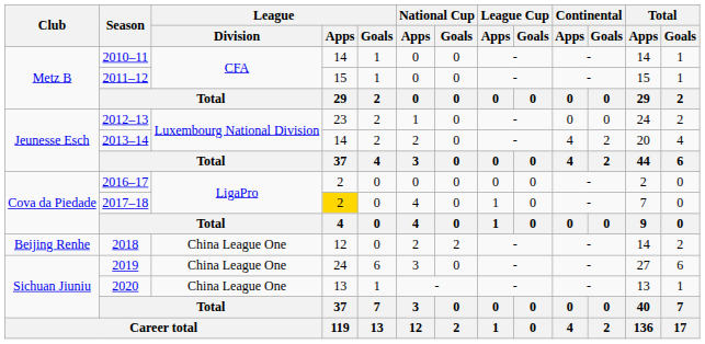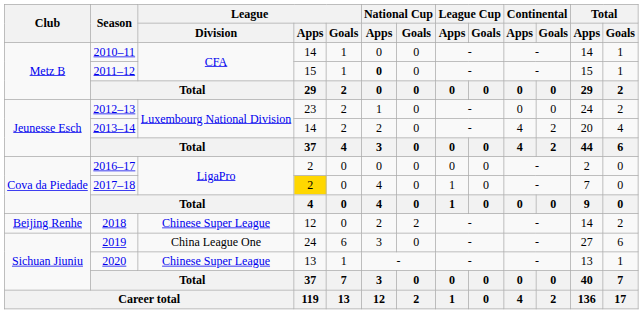 <table class="wikitable" style="text-align: center">
 <tr>
 <th rowspan="2">Club</th>
 <th rowspan="2">Season</th>
 <th colspan="3">League</th>
 <th colspan="2">National Cup</th>
 <th colspan="2">League Cup</th>
 <th colspan="2">Continental</th>
 <th colspan="2">Total</th>
 </tr>
 <tr>
 <th>Division</th>
 <th>Apps</th>
 <th>Goals</th>
 <th>Apps</th>
 <th>Goals</th>
 <th>Apps</th>
 <th>Goals</th>
 <th>Apps</th>
 <th>Goals</th>
 <th>Apps</th>
 <th>Goals</th>
 </tr>
 <tr>
 <td rowspan=3><a href='#'>Metz B</a></td>
 <td><a href='#'>2010–11</a></td>
 <td rowspan="2"><a href='#'>CFA</a></td>
 <td>14</td>
 <td>1</td>
 <td>0</td>
 <td>0</td>
 <td colspan="2">-</td>
 <td colspan="2">-</td>
 <td>14</td>
 <td>1</td>
 </tr>
 <tr>
 <td><a href='#'>2011–12</a></td>
 <td>15</td>
 <td>1</td>
-<td>0</td>
+<td><strong>0</strong></td>
 <td>0</td>
 <td colspan="2">-</td>
 <td colspan="2">-</td>
 <td>15</td>
 <td>1</td>
 </tr>
 <tr>
 <th colspan="2">Total</th>
 <th>29</th>
 <th>2</th>
 <th>0</th>
 <th>0</th>
 <th>0</th>
 <th>0</th>
 <th>0</th>
 <th>0</th>
 <th>29</th>
 <th>2</th>
 </tr>
 <tr>
 <td rowspan="3"><a href='#'>Jeunesse Esch</a></td>
 <td><a href='#'>2012–13</a></td>
 <td rowspan="2"><a href='#'>Luxembourg National Division</a></td>
 <td>23</td>
 <td>2</td>
 <td>1</td>
 <td>0</td>
 <td colspan="2">-</td>
 <td>0</td>
 <td>0</td>
 <td>24</td>
 <td>2</td>
 </tr>
 <tr>
 <td><a href='#'>2013–14</a></td>
 <td>14</td>
 <td>2</td>
 <td>2</td>
 <td>0</td>
 <td colspan="2">-</td>
 <td>4</td>
 <td>2</td>
 <td>20</td>
 <td>4</td>
 </tr>
 <tr>
 <th colspan="2">Total</th>
 <th>37</th>
 <th>4</th>
 <th>3</th>
 <th>0</th>
 <th>0</th>
 <th>0</th>
 <th>4</th>
 <th>2</th>
 <th>44</th>
 <th>6</th>
 </tr>
 <tr>
 <td rowspan=3><a href='#'>Cova da Piedade</a></td>
 <td><a href='#'>2016–17</a></td>
 <td rowspan="2"><a href='#'>LigaPro</a></td>
 <td>2</td>
 <td>0</td>
 <td>0</td>
 <td>0</td>
 <td>0</td>
 <td>0</td>
 <td colspan="2">-</td>
 <td>2</td>
 <td>0</td>
 </tr>
 <tr>
 <td><a href='#'>2017–18</a></td>
 <td style="background: gold;">2</td>
 <td>0</td>
 <td>4</td>
 <td>0</td>
 <td>1</td>
 <td>0</td>
 <td colspan="2">-</td>
 <td>7</td>
 <td>0</td>
 </tr>
 <tr>
 <th colspan="2">Total</th>
 <th>4</th>
 <th>0</th>
 <th>4</th>
 <th>0</th>
 <th>1</th>
 <th>0</th>
 <th>0</th>
 <th>0</th>
 <th>9</th>
 <th>0</th>
 </tr>
 <tr>
 <td><a href='#'>Beijing Renhe</a></td>
 <td><a href='#'>2018</a></td>
-<td>China League One</td>
+<td><a href='#'>Chinese Super League</a></td>
 <td>12</td>
 <td>0</td>
 <td>2</td>
 <td>2</td>
 <td colspan="2">-</td>
 <td colspan="2">-</td>
 <td>14</td>
 <td>2</td>
 </tr>
 <tr>
 <td rowspan=3><a href='#'>Sichuan Jiuniu</a></td>
 <td><a href='#'>2019</a></td>
 <td>China League One</td>
 <td>24</td>
 <td>6</td>
 <td>3</td>
 <td>0</td>
 <td colspan="2">-</td>
 <td colspan="2">-</td>
 <td>27</td>
 <td>6</td>
 </tr>
 <tr>
 <td><a href='#'>2020</a></td>
-<td>China League One</td>
+<td><a href='#'>Chinese Super League</a></td>
 <td>13</td>
 <td>1</td>
 <td colspan="2">-</td>
 <td colspan="2">-</td>
 <td colspan="2">-</td>
 <td>13</td>
 <td>1</td>
 </tr>
 <tr>
 <th colspan="2">Total</th>
 <th>37</th>
 <th>7</th>
 <th>3</th>
 <th>0</th>
 <th>0</th>
 <th>0</th>
 <th>0</th>
 <th>0</th>
 <th>40</th>
 <th>7</th>
 </tr>
 <tr>
 <th colspan="3">Career total</th>
 <th>119</th>
 <th>13</th>
 <th>12</th>
 <th>2</th>
 <th>1</th>
 <th>0</th>
 <th>4</th>
 <th>2</th>
 <th>136</th>
 <th>17</th>
 </tr>
 </table>
